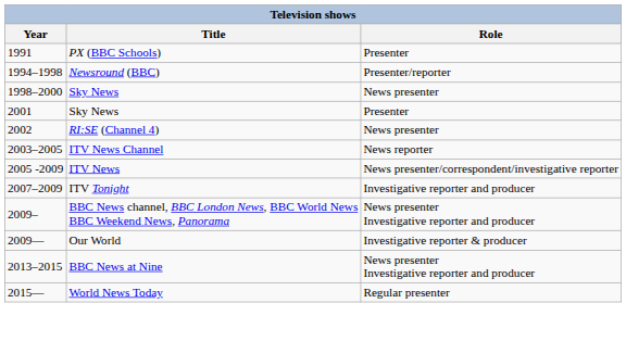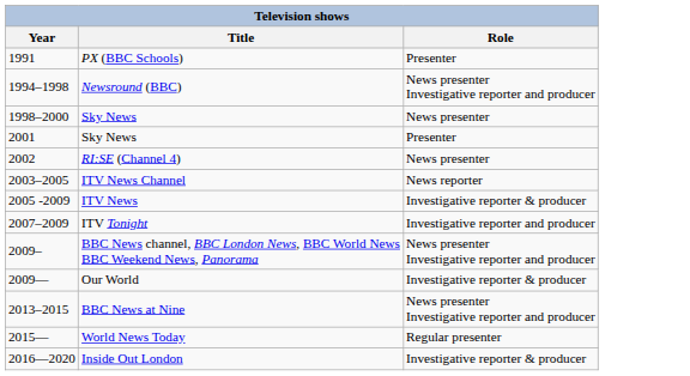 <table class="wikitable">
 <tr style="background:#ccc; text-align:centr;">
 <th colspan="3" style="background: LightSteelBlue;">Television shows</th>
 </tr>
 <tr style="background:#ccc; text-align:centr;">
 <th>Year</th>
 <th>Title</th>
 <th>Role</th>
 </tr>
 <tr>
 <td>1991</td>
 <td><em>PX</em> (<a href='#'>BBC Schools</a>)</td>
 <td>Presenter</td>
 </tr>
 <tr>
 <td>1994–1998</td>
 <td><em><a href='#'>Newsround</a></em> (<a href='#'>BBC</a>)</td>
-<td>Presenter/reporter</td>
+<td>News presenter<br>Investigative reporter and producer</td>
 </tr>
 <tr>
 <td>1998–2000</td>
 <td><a href='#'>Sky News</a></td>
 <td>News presenter</td>
 </tr>
 <tr>
 <td>2001</td>
 <td>Sky News</td>
 <td>Presenter</td>
 </tr>
 <tr>
 <td>2002</td>
 <td><em><a href='#'>RI:SE</a></em> (<a href='#'>Channel 4</a>)</td>
 <td>News presenter</td>
 </tr>
 <tr>
 <td>2003–2005</td>
 <td><a href='#'>ITV News Channel</a></td>
 <td>News reporter</td>
 </tr>
 <tr>
 <td>2005 -2009</td>
 <td><a href='#'>ITV News</a></td>
-<td>News presenter/correspondent/investigative reporter</td>
+<td>Investigative reporter & producer</td>
 </tr>
 <tr>
 <td>2007–2009</td>
 <td>ITV <em><a href='#'>Tonight</a></em></td>
 <td>Investigative reporter and producer</td>
 </tr>
 <tr>
 <td>2009–</td>
 <td><a href='#'>BBC News</a> channel, <em><a href='#'>BBC London News</a></em>, <a href='#'>BBC World News</a><br><a href='#'>BBC Weekend News</a>, <em><a href='#'>Panorama</a></em></td>
 <td>News presenter<br>Investigative reporter and producer</td>
 </tr>
 <tr>
 <td>2009—</td>
 <td>Our World</td>
 <td>Investigative reporter & producer</td>
 </tr>
 <tr>
 <td>2013–2015</td>
 <td><a href='#'>BBC News at Nine</a></td>
 <td>News presenter<br>Investigative reporter and producer</td>
 </tr>
 <tr>
 <td>2015—</td>
 <td><a href='#'>World News Today</a></td>
 <td>Regular presenter</td>
 </tr>
+<tr>
+<td>2016—2020</td>
+<td><a href='#'>Inside Out London</a></td>
+<td>Investigative reporter & producer</td>
+</tr>
 </table>
